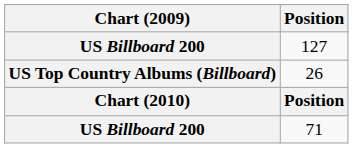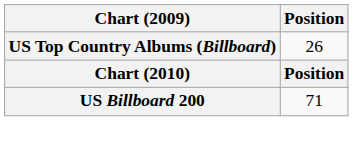 <table class="wikitable plainrowheaders" style="text-align:center">
 <tr>
 <th scope="col">Chart (2009)</th>
 <th scope="col">Position</th>
-</tr>
-<tr>
-<th scope="row">US <em>Billboard</em> 200</th>
-<td>127</td>
 </tr>
 <tr>
 <th scope="row">US Top Country Albums (<em>Billboard</em>)</th>
 <td>26</td>
 </tr>
 <tr>
 <th scope="col">Chart (2010)</th>
 <th scope="col">Position</th>
 </tr>
 <tr>
 <th scope="row">US <em>Billboard</em> 200</th>
 <td>71</td>
 </tr>
 </table>
